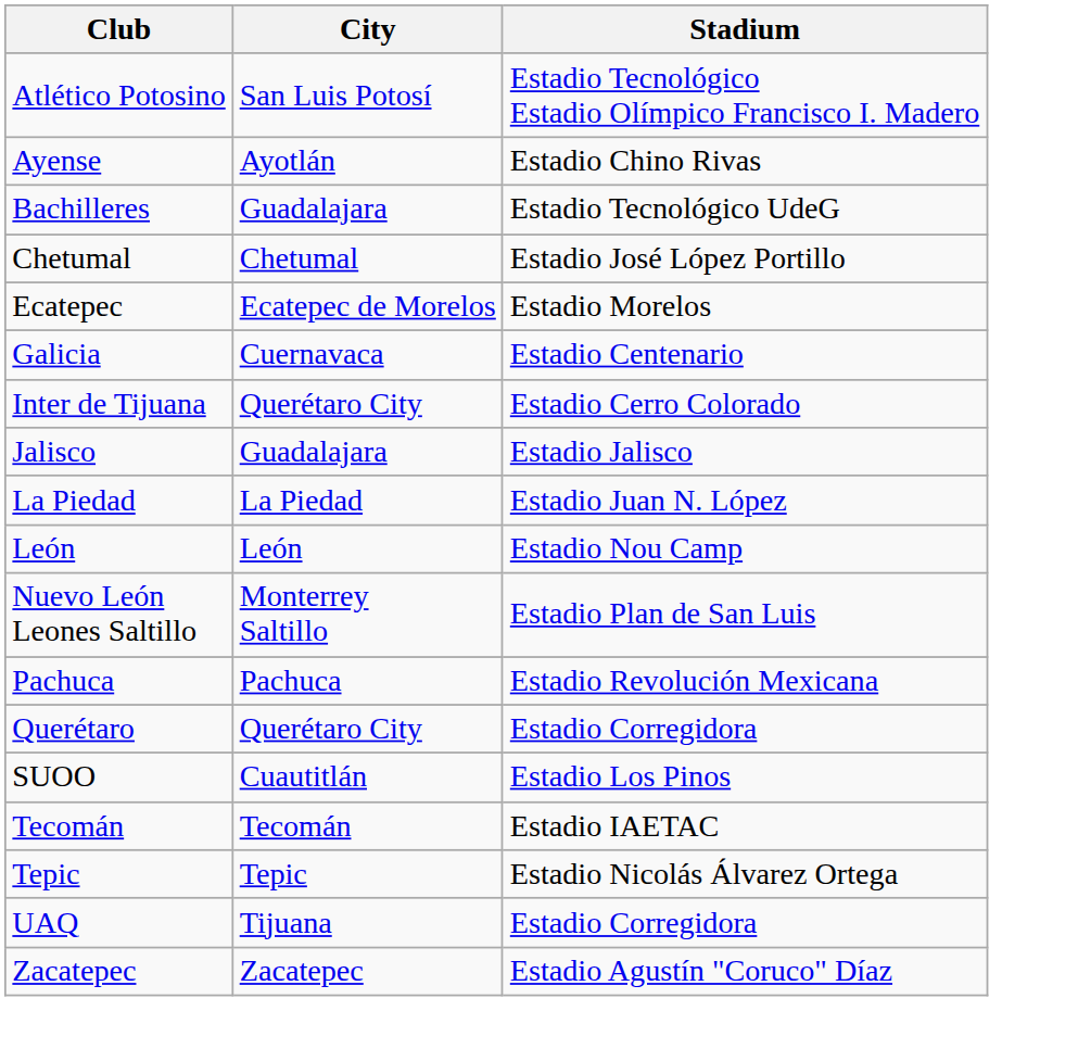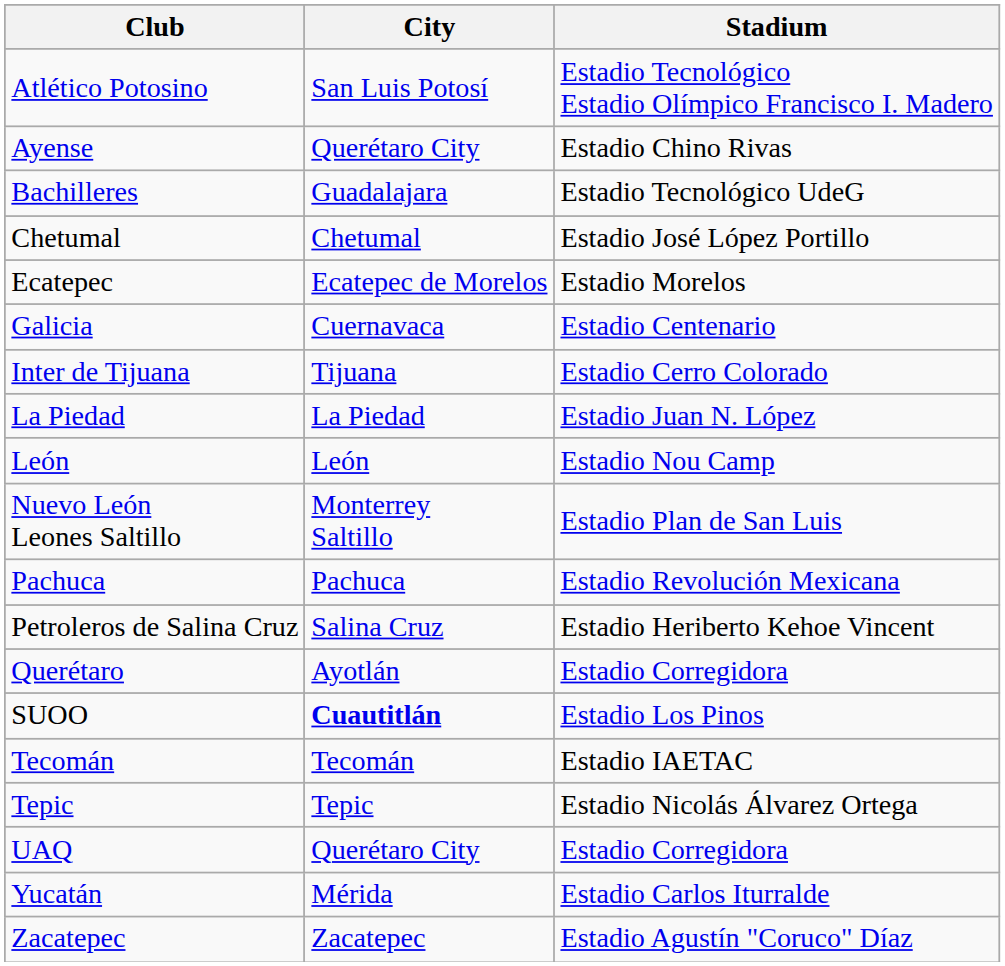 <table class="wikitable sortable">
 <tr>
 <th>Club</th>
 <th>City</th>
 <th>Stadium</th>
 </tr>
 <tr>
 <td><a href='#'>Atlético Potosino</a></td>
 <td><a href='#'>San Luis Potosí</a></td>
 <td><a href='#'>Estadio Tecnológico</a><br><a href='#'>Estadio Olímpico Francisco I. Madero</a></td>
 </tr>
 <tr>
 <td><a href='#'>Ayense</a></td>
-<td><a href='#'>Ayotlán</a></td>
+<td><a href='#'>Querétaro City</a></td>
 <td>Estadio Chino Rivas</td>
 </tr>
 <tr>
 <td><a href='#'>Bachilleres</a></td>
 <td><a href='#'>Guadalajara</a></td>
 <td>Estadio Tecnológico UdeG</td>
 </tr>
 <tr>
 <td>Chetumal</td>
 <td><a href='#'>Chetumal</a></td>
 <td>Estadio José López Portillo</td>
 </tr>
 <tr>
 <td>Ecatepec</td>
 <td><a href='#'>Ecatepec de Morelos</a></td>
 <td>Estadio Morelos</td>
 </tr>
 <tr>
 <td><a href='#'>Galicia</a></td>
 <td><a href='#'>Cuernavaca</a></td>
 <td><a href='#'>Estadio Centenario</a></td>
 </tr>
 <tr>
 <td><a href='#'>Inter de Tijuana</a></td>
-<td><a href='#'>Querétaro City</a></td>
+<td><a href='#'>Tijuana</a></td>
 <td><a href='#'>Estadio Cerro Colorado</a></td>
-</tr>
-<tr>
-<td><a href='#'>Jalisco</a></td>
-<td><a href='#'>Guadalajara</a></td>
-<td><a href='#'>Estadio Jalisco</a></td>
 </tr>
 <tr>
 <td><a href='#'>La Piedad</a></td>
 <td><a href='#'>La Piedad</a></td>
 <td><a href='#'>Estadio Juan N. López</a></td>
 </tr>
 <tr>
 <td><a href='#'>León</a></td>
 <td><a href='#'>León</a></td>
 <td><a href='#'>Estadio Nou Camp</a></td>
 </tr>
 <tr>
 <td><a href='#'>Nuevo León</a><br>Leones Saltillo</td>
 <td><a href='#'>Monterrey</a><br><a href='#'>Saltillo</a></td>
 <td><a href='#'>Estadio Plan de San Luis</a></td>
 </tr>
 <tr>
 <td><a href='#'>Pachuca</a></td>
 <td><a href='#'>Pachuca</a></td>
 <td><a href='#'>Estadio Revolución Mexicana</a></td>
 </tr>
 <tr>
+<td>Petroleros de Salina Cruz</td>
+<td><a href='#'>Salina Cruz</a></td>
+<td>Estadio Heriberto Kehoe Vincent</td>
+</tr>
+<tr>
 <td><a href='#'>Querétaro</a></td>
-<td><a href='#'>Querétaro City</a></td>
+<td><a href='#'>Ayotlán</a></td>
 <td><a href='#'>Estadio Corregidora</a></td>
 </tr>
 <tr>
 <td>SUOO</td>
-<td><a href='#'>Cuautitlán</a></td>
+<td><strong><a href='#'>Cuautitlán</a></strong></td>
 <td><a href='#'>Estadio Los Pinos</a></td>
 </tr>
 <tr>
 <td><a href='#'>Tecomán</a></td>
 <td><a href='#'>Tecomán</a></td>
 <td>Estadio IAETAC</td>
 </tr>
 <tr>
 <td><a href='#'>Tepic</a></td>
 <td><a href='#'>Tepic</a></td>
 <td>Estadio Nicolás Álvarez Ortega</td>
 </tr>
 <tr>
 <td><a href='#'>UAQ</a></td>
-<td><a href='#'>Tijuana</a></td>
+<td><a href='#'>Querétaro City</a></td>
 <td><a href='#'>Estadio Corregidora</a></td>
+</tr>
+<tr>
+<td><a href='#'>Yucatán</a></td>
+<td><a href='#'>Mérida</a></td>
+<td><a href='#'>Estadio Carlos Iturralde</a></td>
 </tr>
 <tr>
 <td><a href='#'>Zacatepec</a></td>
 <td><a href='#'>Zacatepec</a></td>
 <td><a href='#'>Estadio Agustín "Coruco" Díaz</a></td>
 </tr>
 </table>
